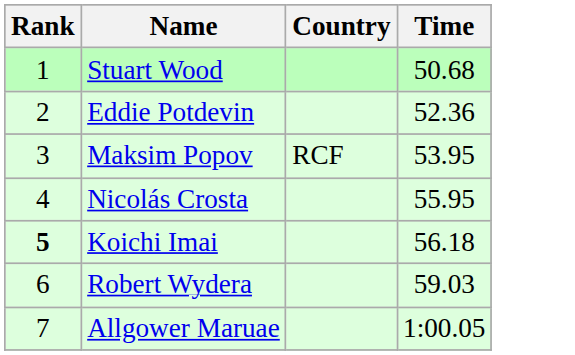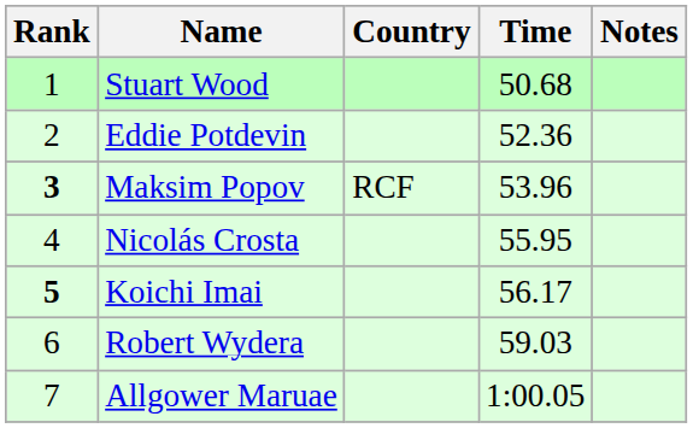 <table class="wikitable" style="text-align:center">
 <tr>
 <th>Rank</th>
 <th>Name</th>
 <th>Country</th>
 <th>Time</th>
+<th>Notes</th>
 </tr>
 <tr bgcolor=bbffbb>
 <td>1</td>
 <td align="left"><a href='#'>Stuart Wood</a></td>
 <td align="left"></td>
 <td>50.68</td>
+<td></td>
 </tr>
 <tr bgcolor=ddffdd>
 <td>2</td>
 <td align="left"><a href='#'>Eddie Potdevin</a></td>
 <td align="left"></td>
 <td>52.36</td>
+<td></td>
 </tr>
 <tr bgcolor=ddffdd>
-<td>3</td>
+<td><strong>3</strong></td>
 <td align="left"><a href='#'>Maksim Popov</a></td>
 <td align="left"> RCF</td>
-<td>53.95</td>
+<td>53.96</td>
+<td></td>
 </tr>
 <tr bgcolor=ddffdd>
 <td>4</td>
 <td align="left"><a href='#'>Nicolás Crosta</a></td>
 <td align="left"></td>
 <td>55.95</td>
+<td></td>
 </tr>
 <tr bgcolor=ddffdd>
 <td><strong>5</strong></td>
 <td align="left"><a href='#'>Koichi Imai</a></td>
 <td align="left"></td>
-<td>56.18</td>
+<td>56.17</td>
+<td></td>
 </tr>
 <tr bgcolor=ddffdd>
 <td>6</td>
 <td align="left"><a href='#'>Robert Wydera</a></td>
 <td align="left"></td>
 <td>59.03</td>
+<td></td>
 </tr>
 <tr bgcolor=ddffdd>
 <td>7</td>
 <td align="left"><a href='#'>Allgower Maruae</a></td>
 <td align="left"></td>
 <td>1:00.05</td>
+<td></td>
 </tr>
 </table>
